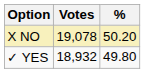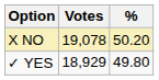 <table class="wikitable">
 <tr>
 <th>Option</th>
 <th>Votes</th>
 <th>%</th>
 </tr>
 <tr>
 <td style=background:#f8f1bd>X NO</td>
 <td style=background:#f8f1bd>19,078</td>
 <td style=background:#f8f1bd>50.20</td>
 </tr>
 <tr>
 <td>✓ YES</td>
-<td>18,932</td>
+<td>18,929</td>
 <td>49.80</td>
 </tr>
 </table>
